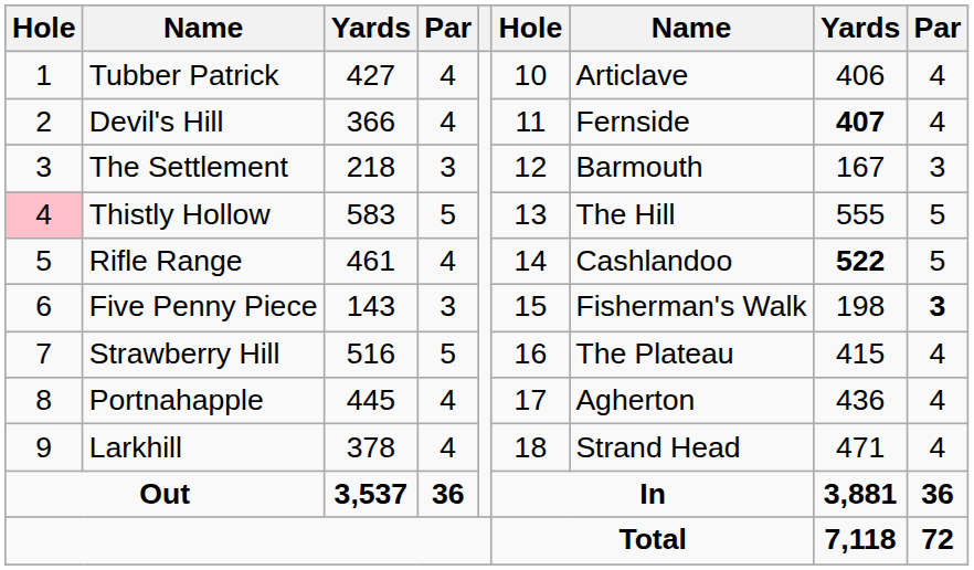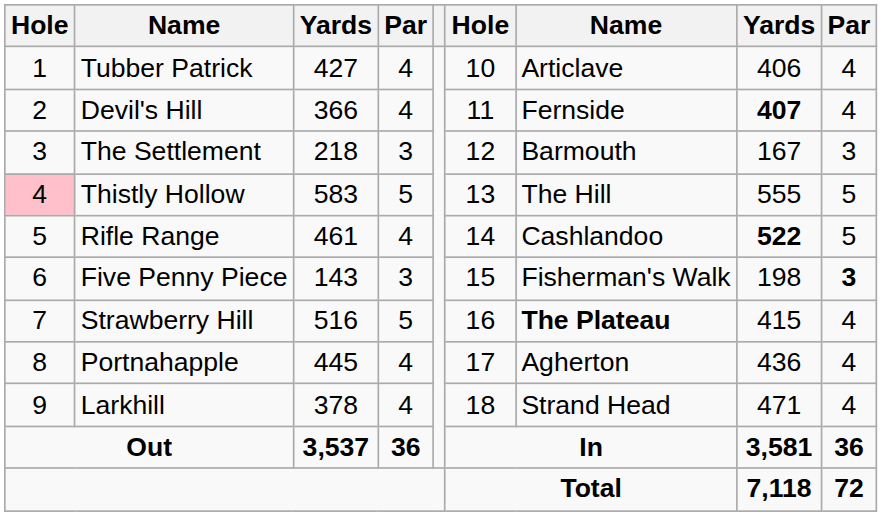 <table class=wikitable style="text-align:center">
 <tr>
 <th>Hole</th>
 <th>Name</th>
 <th>Yards</th>
 <th>Par</th>
 <th></th>
 <th>Hole</th>
 <th>Name</th>
 <th>Yards</th>
 <th>Par</th>
 </tr>
 <tr>
 <td>1</td>
 <td align=left>Tubber Patrick</td>
 <td>427</td>
 <td>4</td>
 <td rowspan=10></td>
 <td>10</td>
 <td align=left>Articlave</td>
 <td>406</td>
 <td>4</td>
 </tr>
 <tr>
 <td>2</td>
 <td align=left>Devil's Hill</td>
 <td>366</td>
 <td>4</td>
 <td>11</td>
 <td align=left>Fernside</td>
 <td><strong>407</strong></td>
 <td>4</td>
 </tr>
 <tr>
 <td>3</td>
 <td align=left>The Settlement</td>
 <td>218</td>
 <td>3</td>
 <td>12</td>
 <td align=left>Barmouth</td>
 <td>167</td>
 <td>3</td>
 </tr>
 <tr>
 <td style="background: pink;">4</td>
 <td align=left>Thistly Hollow</td>
 <td>583</td>
 <td>5</td>
 <td>13</td>
 <td align=left>The Hill</td>
 <td>555</td>
 <td>5</td>
 </tr>
 <tr>
 <td>5</td>
 <td align=left>Rifle Range</td>
 <td>461</td>
 <td>4</td>
 <td>14</td>
 <td align=left>Cashlandoo</td>
 <td><strong>522</strong></td>
 <td>5</td>
 </tr>
 <tr>
 <td>6</td>
 <td align=left>Five Penny Piece</td>
 <td>143</td>
 <td>3</td>
 <td>15</td>
 <td align=left>Fisherman's Walk</td>
 <td>198</td>
 <td><strong>3</strong></td>
 </tr>
 <tr>
 <td>7</td>
 <td align=left>Strawberry Hill</td>
 <td>516</td>
 <td>5</td>
 <td>16</td>
-<td align=left>The Plateau</td>
+<td align=left><strong>The Plateau</strong></td>
 <td>415</td>
 <td>4</td>
 </tr>
 <tr>
 <td>8</td>
 <td align=left>Portnahapple</td>
 <td>445</td>
 <td>4</td>
 <td>17</td>
 <td align=left>Agherton</td>
 <td>436</td>
 <td>4</td>
 </tr>
 <tr>
 <td>9</td>
 <td align=left>Larkhill</td>
 <td>378</td>
 <td>4</td>
 <td>18</td>
 <td align=left>Strand Head</td>
 <td>471</td>
 <td>4</td>
 </tr>
 <tr>
 <td colspan=2><strong>Out</strong></td>
 <td><strong>3,537</strong></td>
 <td><strong>36</strong></td>
 <td colspan=2><strong>In</strong></td>
-<td><strong>3,881</strong></td>
+<td><strong>3,581</strong></td>
 <td><strong>36</strong></td>
 </tr>
 <tr>
 <td colspan=5></td>
 <td colspan=2><strong>Total</strong></td>
 <td><strong>7,118</strong></td>
 <td><strong>72</strong></td>
 </tr>
 </table>
